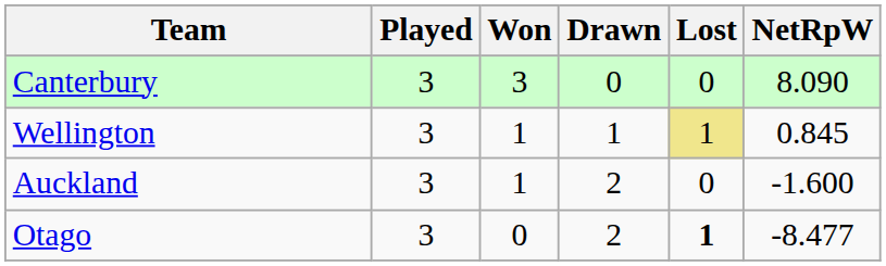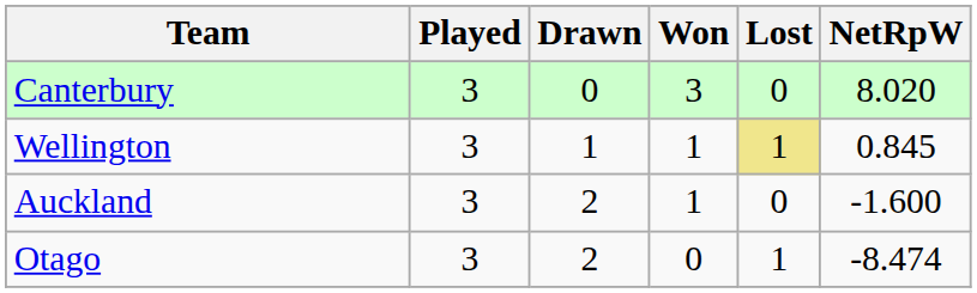 <table class="wikitable" style="text-align:center;">
 <tr>
 <th width=175>Team</th>
 <th style="width:30px;" abbr="Played">Played</th>
+<th style="width:30px;" abbr="Drawn">Drawn</th>
 <th style="width:30px;" abbr="Won">Won</th>
-<th style="width:30px;" abbr="Drawn">Drawn</th>
 <th style="width:30px;" abbr="Lost">Lost</th>
 <th style="width:30px;" abbr="NetRpW">NetRpW</th>
 </tr>
 <tr style="background:#cfc">
 <td style="text-align:left;"><a href='#'>Canterbury</a></td>
 <td>3</td>
+<td>0</td>
 <td>3</td>
 <td>0</td>
-<td>0</td>
-<td>8.090</td>
+<td>8.020</td>
 </tr>
 <tr>
 <td style="text-align:left;"><a href='#'>Wellington</a></td>
 <td>3</td>
 <td>1</td>
 <td>1</td>
 <td style="background: khaki;">1</td>
 <td>0.845</td>
 </tr>
 <tr>
 <td style="text-align:left;"><a href='#'>Auckland</a></td>
 <td>3</td>
+<td>2</td>
 <td>1</td>
-<td>2</td>
 <td>0</td>
 <td>-1.600</td>
 </tr>
 <tr>
 <td style="text-align:left;"><a href='#'>Otago</a></td>
 <td>3</td>
+<td>2</td>
 <td>0</td>
-<td>2</td>
-<td><strong>1</strong></td>
-<td>-8.477</td>
+<td>1</td>
+<td>-8.474</td>
 </tr>
 </table>
